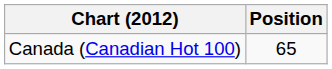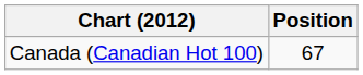 <table class="wikitable">
 <tr>
 <th scope="col">Chart (2012)</th>
 <th scope="col">Position</th>
 </tr>
 <tr>
 <td>Canada (<a href='#'>Canadian Hot 100</a>)</td>
-<td style="text-align:center;">65</td>
+<td style="text-align:center;">67</td>
 </tr>
 </table>
